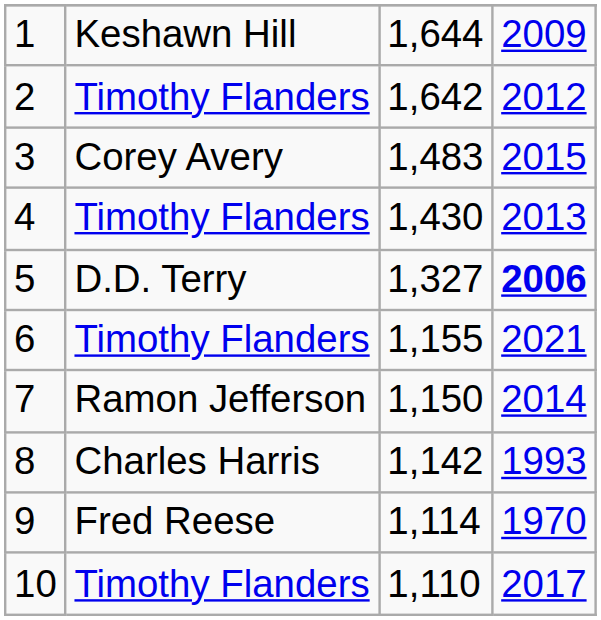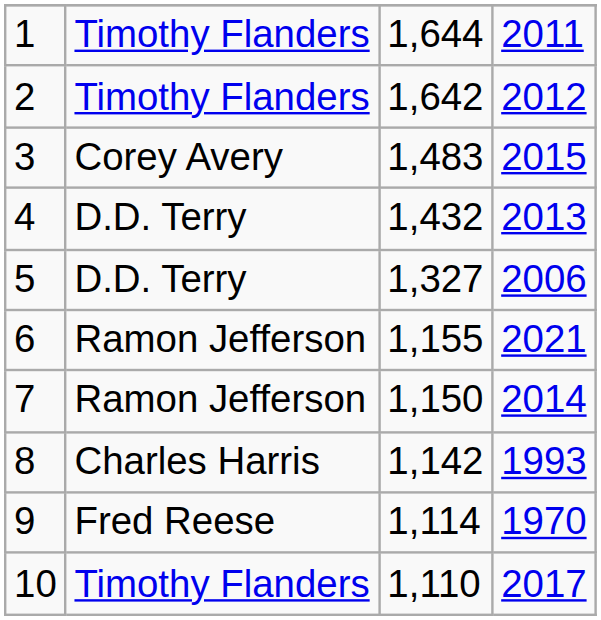 <table class="wikitable">
 <tr>
 </tr>
 <tr>
 <td>1</td>
-<td>Keshawn Hill</td>
+<td><a href='#'>Timothy Flanders</a></td>
 <td>1,644</td>
-<td><a href='#'>2009</a></td>
+<td><a href='#'>2011</a></td>
 </tr>
 <tr>
 <td>2</td>
 <td><a href='#'>Timothy Flanders</a></td>
 <td>1,642</td>
 <td><a href='#'>2012</a></td>
 </tr>
 <tr>
 <td>3</td>
 <td>Corey Avery</td>
 <td>1,483</td>
 <td><a href='#'>2015</a></td>
 </tr>
 <tr>
 <td>4</td>
-<td><a href='#'>Timothy Flanders</a></td>
-<td>1,430</td>
+<td>D.D. Terry</td>
+<td>1,432</td>
 <td><a href='#'>2013</a></td>
 </tr>
 <tr>
 <td>5</td>
 <td>D.D. Terry</td>
 <td>1,327</td>
-<td><strong><a href='#'>2006</a></strong></td>
+<td><a href='#'>2006</a></td>
 </tr>
 <tr>
 <td>6</td>
-<td><a href='#'>Timothy Flanders</a></td>
+<td>Ramon Jefferson</td>
 <td>1,155</td>
 <td><a href='#'>2021</a></td>
 </tr>
 <tr>
 <td>7</td>
 <td>Ramon Jefferson</td>
 <td>1,150</td>
 <td><a href='#'>2014</a></td>
 </tr>
 <tr>
 <td>8</td>
 <td>Charles Harris</td>
 <td>1,142</td>
 <td><a href='#'>1993</a></td>
 </tr>
 <tr>
 <td>9</td>
 <td>Fred Reese</td>
 <td>1,114</td>
 <td><a href='#'>1970</a></td>
 </tr>
 <tr>
 <td>10</td>
 <td><a href='#'>Timothy Flanders</a></td>
 <td>1,110</td>
 <td><a href='#'>2017</a></td>
 </tr>
 </table>
